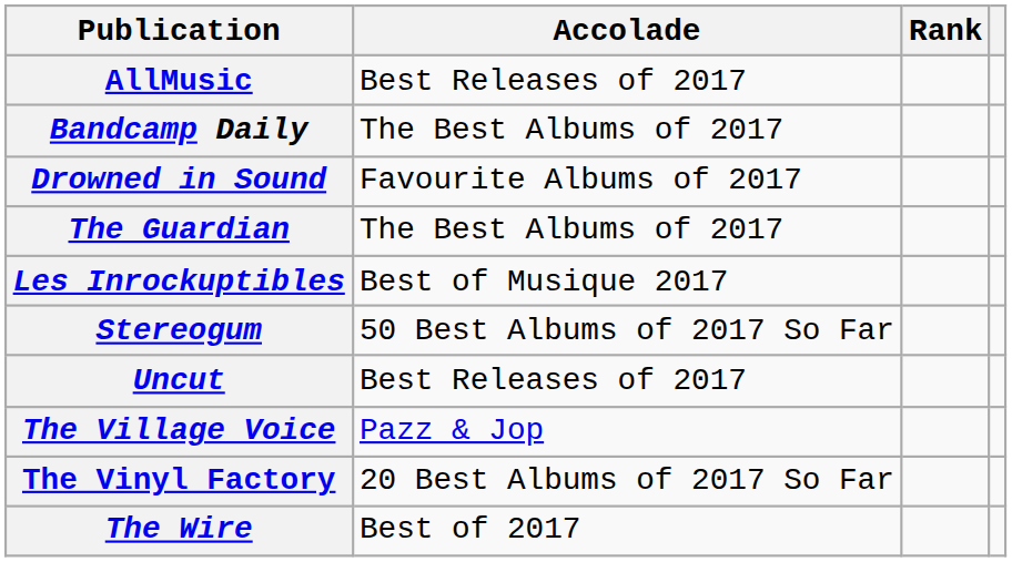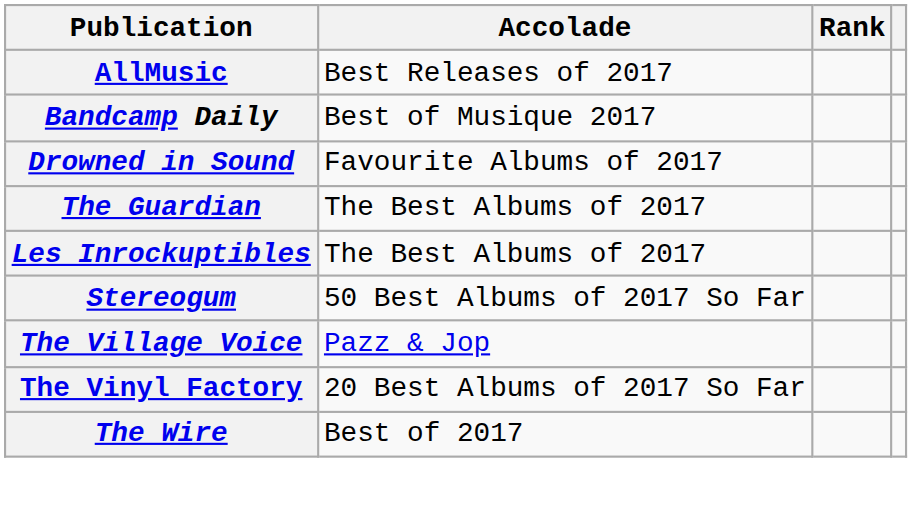 <table class="sortable wikitable plainrowheaders">
 <tr>
 <th>Publication</th>
 <th>Accolade</th>
 <th>Rank</th>
 <th class="unsortable"></th>
 </tr>
 <tr>
 <th scope="row"><a href='#'>AllMusic</a></th>
 <td>Best Releases of 2017</td>
 <td></td>
 <td></td>
 </tr>
 <tr>
 <th scope="row"><em><a href='#'>Bandcamp</a> Daily</em></th>
-<td>The Best Albums of 2017</td>
+<td>Best of Musique 2017</td>
 <td></td>
 <td></td>
 </tr>
 <tr>
 <th scope="row"><em><a href='#'>Drowned in Sound</a></em></th>
 <td>Favourite Albums of 2017</td>
 <td></td>
 <td></td>
 </tr>
 <tr>
 <th scope="row"><em><a href='#'>The Guardian</a></em></th>
 <td>The Best Albums of 2017</td>
 <td></td>
 <td></td>
 </tr>
 <tr>
 <th scope="row"><em><a href='#'>Les Inrockuptibles</a></em></th>
-<td>Best of Musique 2017</td>
+<td>The Best Albums of 2017</td>
 <td></td>
 <td></td>
 </tr>
 <tr>
 <th scope="row"><em><a href='#'>Stereogum</a></em></th>
 <td>50 Best Albums of 2017 So Far</td>
-<td></td>
-<td></td>
-</tr>
-<tr>
-<th scope="row"><em><a href='#'>Uncut</a></em></th>
-<td>Best Releases of 2017</td>
 <td></td>
 <td></td>
 </tr>
 <tr>
 <th scope="row"><em><a href='#'>The Village Voice</a></em></th>
 <td><a href='#'>Pazz & Jop</a></td>
 <td></td>
 <td></td>
 </tr>
 <tr>
 <th scope="row"><a href='#'>The Vinyl Factory</a></th>
 <td>20 Best Albums of 2017 So Far</td>
 <td></td>
 <td></td>
 </tr>
 <tr>
 <th scope="row"><em><a href='#'>The Wire</a></em></th>
 <td>Best of 2017</td>
 <td></td>
 <td></td>
 </tr>
 </table>
